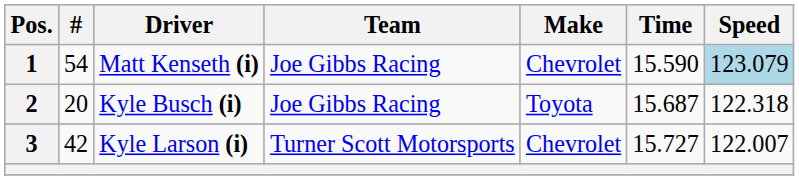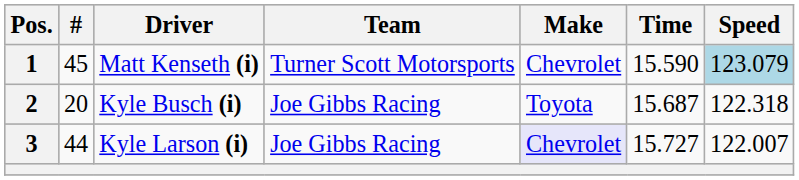 <table class="wikitable" style="font-size:95%">
 <tr>
 <th>Pos.</th>
 <th>#</th>
 <th>Driver</th>
 <th>Team</th>
 <th>Make</th>
 <th>Time</th>
 <th>Speed</th>
 </tr>
 <tr>
 <th>1</th>
-<td>54</td>
+<td>45</td>
 <td><a href='#'>Matt Kenseth</a> <strong>(i)</strong></td>
-<td><a href='#'>Joe Gibbs Racing</a></td>
+<td><a href='#'>Turner Scott Motorsports</a></td>
 <td><a href='#'>Chevrolet</a></td>
 <td>15.590</td>
 <td style="background: lightblue;">123.079</td>
 </tr>
 <tr>
 <th>2</th>
 <td>20</td>
 <td><a href='#'>Kyle Busch</a> <strong>(i)</strong></td>
 <td><a href='#'>Joe Gibbs Racing</a></td>
 <td><a href='#'>Toyota</a></td>
 <td>15.687</td>
 <td>122.318</td>
 </tr>
 <tr>
 <th>3</th>
-<td>42</td>
+<td>44</td>
 <td><a href='#'>Kyle Larson</a> <strong>(i)</strong></td>
-<td><a href='#'>Turner Scott Motorsports</a></td>
-<td><a href='#'>Chevrolet</a></td>
+<td><a href='#'>Joe Gibbs Racing</a></td>
+<td style="background: lavender;"><a href='#'>Chevrolet</a></td>
 <td>15.727</td>
 <td>122.007</td>
 </tr>
 <tr>
 <th colspan="7"></th>
 </tr>
 </table>
